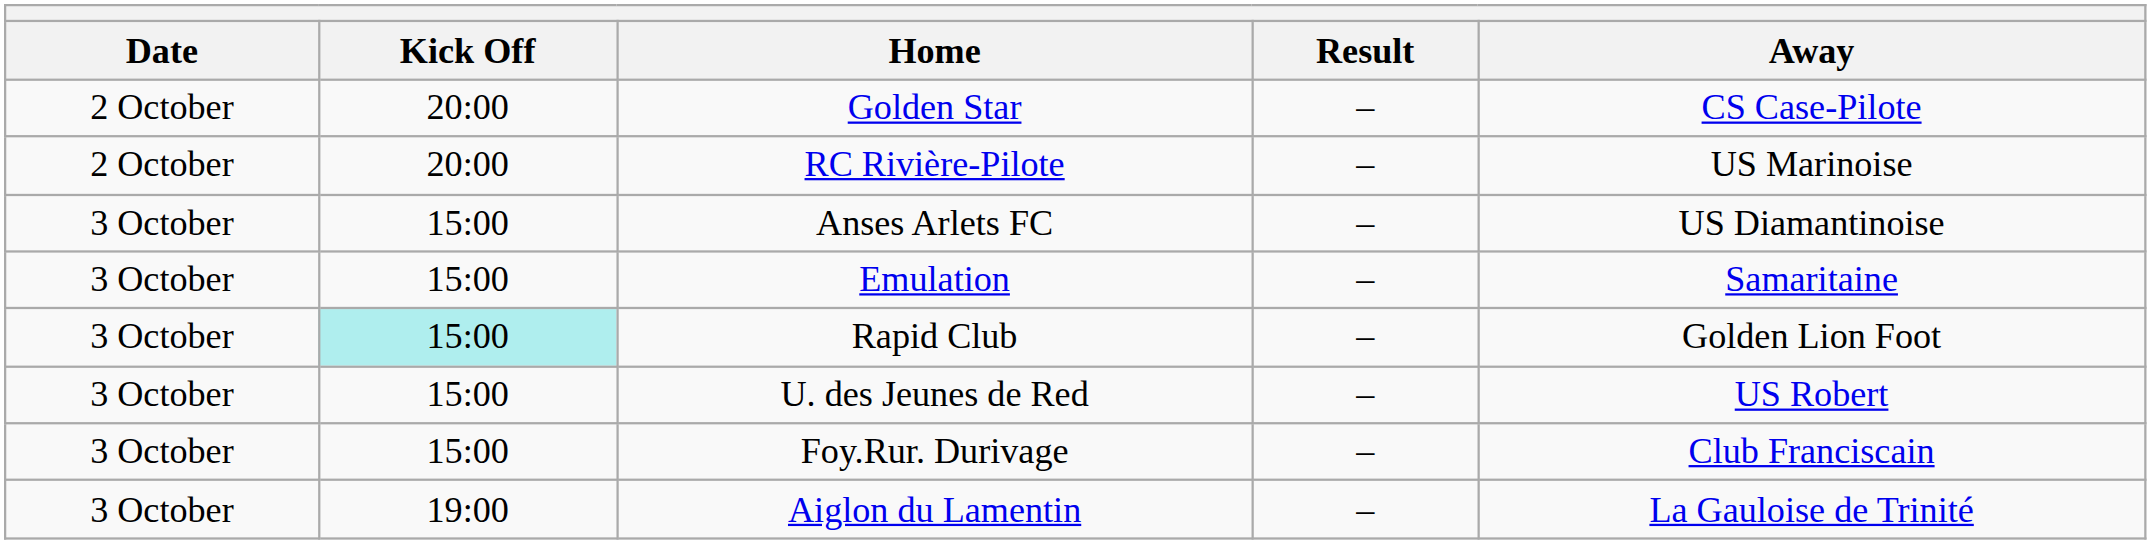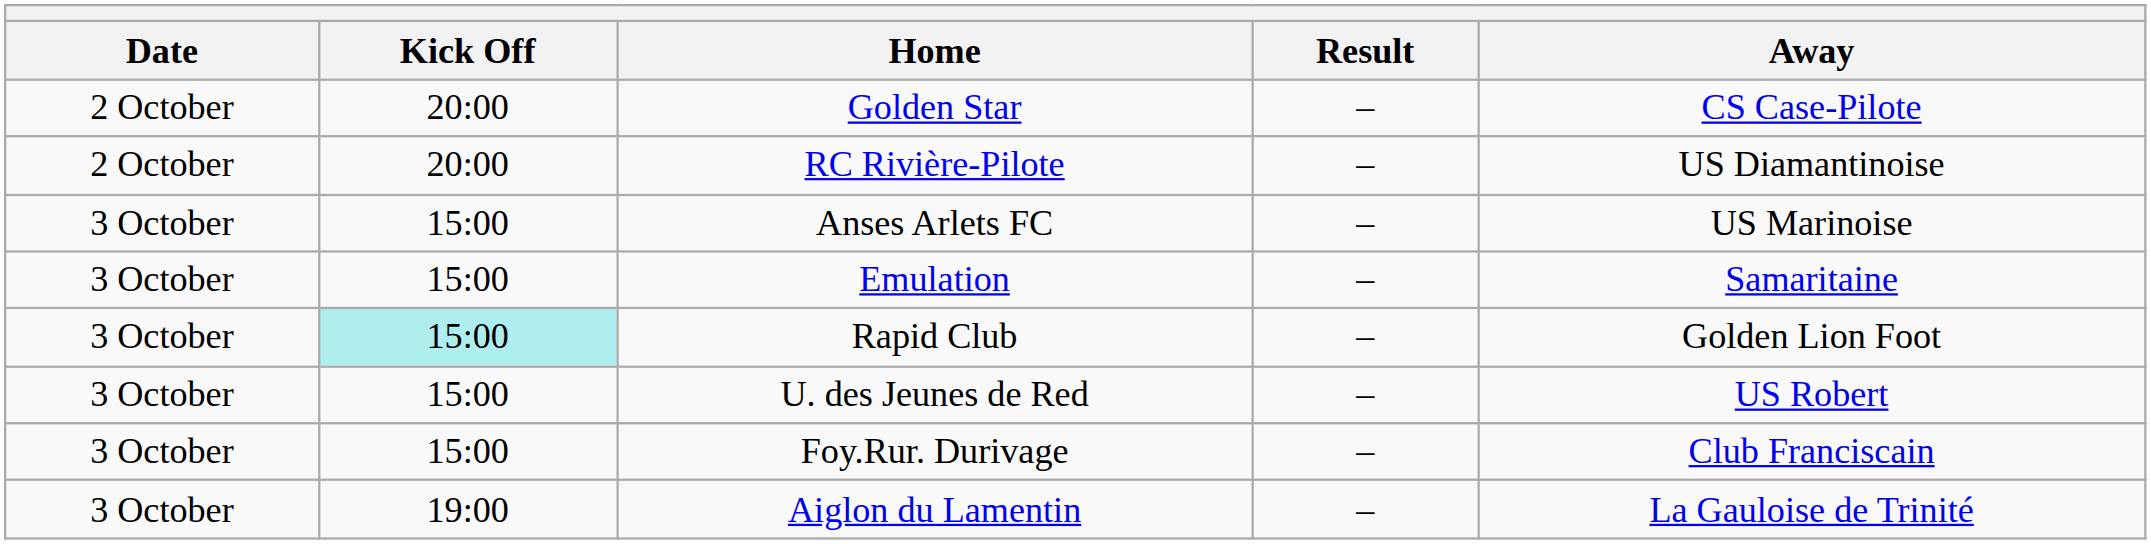 <table class="wikitable collapsible collapsed" style="font-size: 100%; margin:0px;" width="75%">
 <tr>
 <th colspan="7" style="text-align:left;"></th>
 </tr>
 <tr>
 <th><strong>Date</strong></th>
 <th><strong>Kick Off</strong></th>
 <th><strong>Home</strong></th>
 <th><strong>Result</strong></th>
 <th><strong>Away</strong></th>
 </tr>
 <tr>
 <td align=center>2 October</td>
 <td align=center>20:00</td>
 <td align=center><a href='#'>Golden Star</a></td>
 <td align=center>–</td>
 <td align=center><a href='#'>CS Case-Pilote</a></td>
 </tr>
 <tr>
 <td align=center>2 October</td>
 <td align=center>20:00</td>
 <td align=center><a href='#'>RC Rivière-Pilote</a></td>
 <td align=center>–</td>
-<td align=center>US Marinoise</td>
+<td align=center>US Diamantinoise</td>
 </tr>
 <tr>
 <td align=center>3 October</td>
 <td align=center>15:00</td>
 <td align=center>Anses Arlets FC</td>
 <td align=center>–</td>
-<td align=center>US Diamantinoise</td>
+<td align=center>US Marinoise</td>
 </tr>
 <tr>
 <td align=center>3 October</td>
 <td align=center>15:00</td>
 <td align=center><a href='#'>Emulation</a></td>
 <td align=center>–</td>
 <td align=center><a href='#'>Samaritaine</a></td>
 </tr>
 <tr>
 <td align=center>3 October</td>
 <td align=center style="background: paleturquoise;">15:00</td>
 <td align=center>Rapid Club</td>
 <td align=center>–</td>
 <td align=center>Golden Lion Foot</td>
 </tr>
 <tr>
 <td align=center>3 October</td>
 <td align=center>15:00</td>
 <td align=center>U. des Jeunes de Red</td>
 <td align=center>–</td>
 <td align=center><a href='#'>US Robert</a></td>
 </tr>
 <tr>
 <td align=center>3 October</td>
 <td align=center>15:00</td>
 <td align=center>Foy.Rur. Durivage</td>
 <td align=center>–</td>
 <td align=center><a href='#'>Club Franciscain</a></td>
 </tr>
 <tr>
 <td align=center>3 October</td>
 <td align=center>19:00</td>
 <td align=center><a href='#'>Aiglon du Lamentin</a></td>
 <td align=center>–</td>
 <td align=center><a href='#'>La Gauloise de Trinité</a></td>
 </tr>
 </table>
